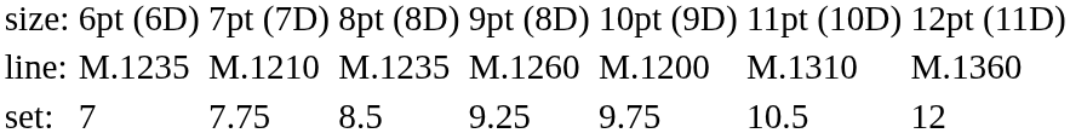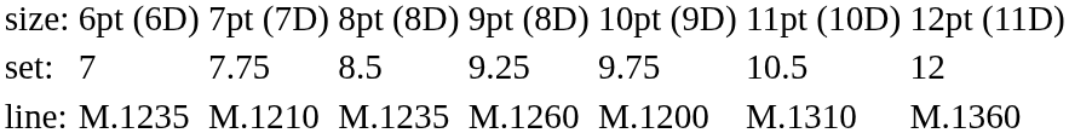 <table style="margin-left:40px;">
 <tr>
 <td>size:</td>
 <td>6pt (6D)</td>
 <td>7pt (7D)</td>
 <td>8pt (8D)</td>
 <td>9pt (8D)</td>
 <td>10pt (9D)</td>
 <td>11pt (10D)</td>
 <td>12pt (11D)</td>
 </tr>
 <tr>
+<td>set:</td>
+<td>7</td>
+<td>7.75</td>
+<td>8.5</td>
+<td>9.25</td>
+<td>9.75</td>
+<td>10.5</td>
+<td>12</td>
+</tr>
+<tr>
 <td>line:</td>
 <td>M.1235</td>
 <td>M.1210</td>
 <td>M.1235</td>
 <td>M.1260</td>
 <td>M.1200</td>
 <td>M.1310</td>
 <td>M.1360</td>
 </tr>
-<tr>
-<td>set:</td>
-<td>7</td>
-<td>7.75</td>
-<td>8.5</td>
-<td>9.25</td>
-<td>9.75</td>
-<td>10.5</td>
-<td>12</td>
-</tr>
 </table>
